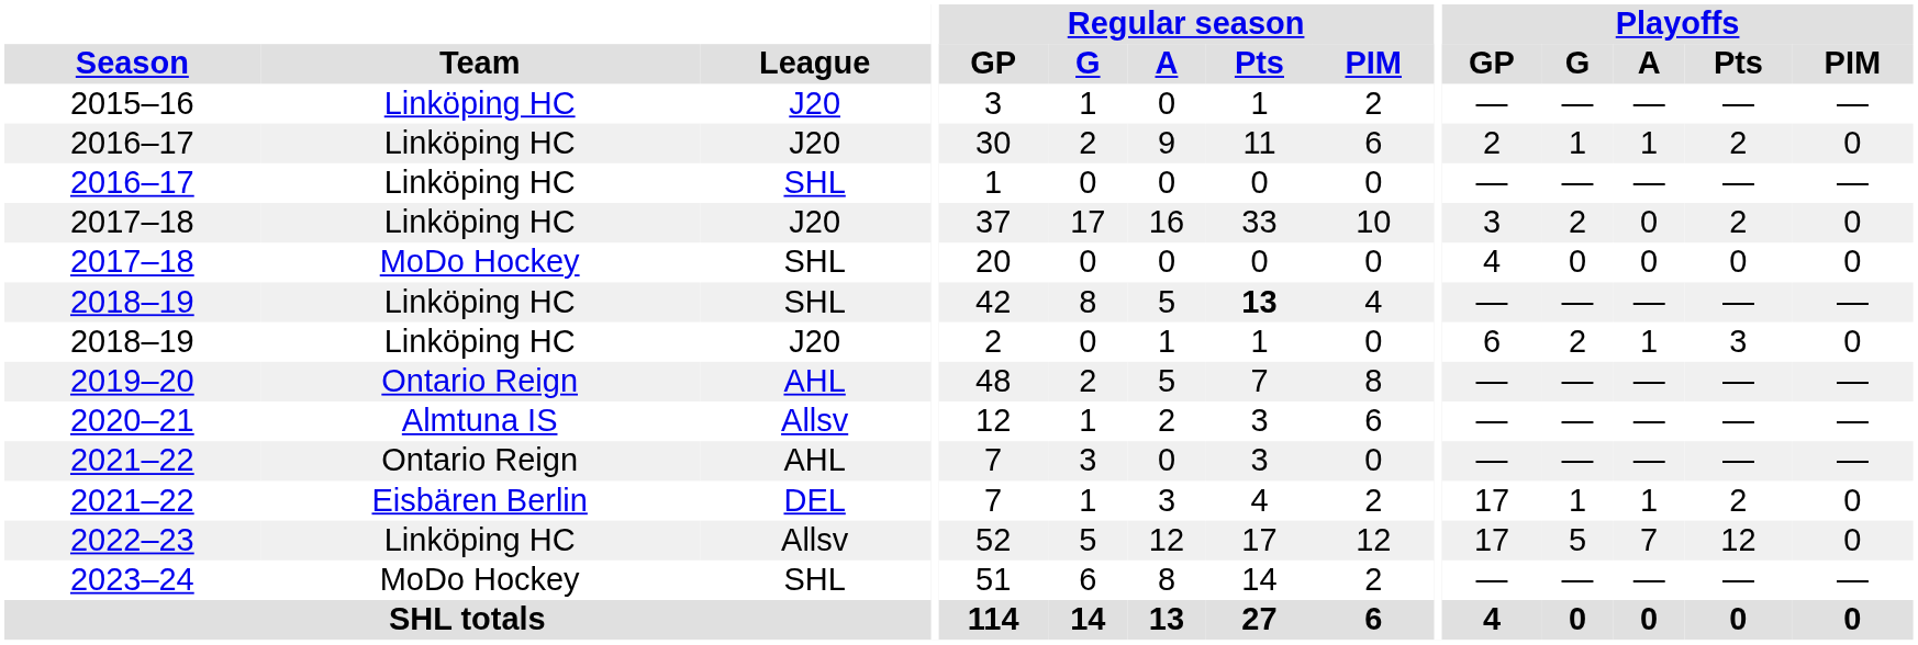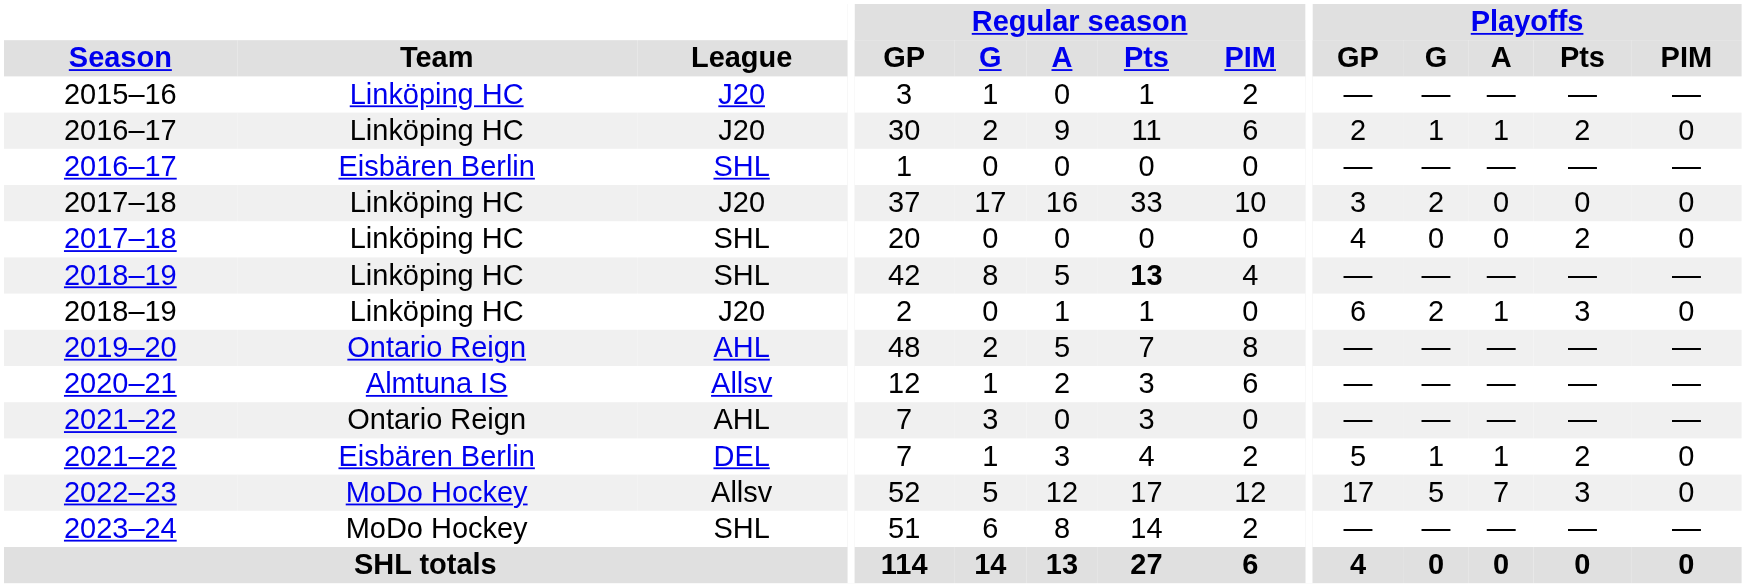 <table border="0" cellpadding="1" cellspacing="0" style="text-align:center; width:60em">
 <tr bgcolor="#e0e0e0">
 <th colspan="3" bgcolor="#ffffff"></th>
 <th rowspan="99" bgcolor="#ffffff"></th>
 <th colspan="5"><a href='#'>Regular season</a></th>
 <th rowspan="99" bgcolor="#ffffff"></th>
 <th colspan="5"><a href='#'>Playoffs</a></th>
 </tr>
 <tr bgcolor="#e0e0e0">
 <th><a href='#'>Season</a></th>
 <th>Team</th>
 <th>League</th>
 <th>GP</th>
 <th><a href='#'>G</a></th>
 <th><a href='#'>A</a></th>
 <th><a href='#'>Pts</a></th>
 <th><a href='#'>PIM</a></th>
 <th>GP</th>
 <th>G</th>
 <th>A</th>
 <th>Pts</th>
 <th>PIM</th>
 </tr>
 <tr>
 <td>2015–16</td>
 <td><a href='#'>Linköping HC</a></td>
 <td><a href='#'>J20</a></td>
 <td>3</td>
 <td>1</td>
 <td>0</td>
 <td>1</td>
 <td>2</td>
 <td>—</td>
 <td>—</td>
 <td>—</td>
 <td>—</td>
 <td>—</td>
 </tr>
 <tr bgcolor="#f0f0f0">
 <td>2016–17</td>
 <td>Linköping HC</td>
 <td>J20</td>
 <td>30</td>
 <td>2</td>
 <td>9</td>
 <td>11</td>
 <td>6</td>
 <td>2</td>
 <td>1</td>
 <td>1</td>
 <td>2</td>
 <td>0</td>
 </tr>
 <tr>
 <td><a href='#'>2016–17</a></td>
-<td>Linköping HC</td>
+<td><a href='#'>Eisbären Berlin</a></td>
 <td><a href='#'>SHL</a></td>
 <td>1</td>
 <td>0</td>
 <td>0</td>
 <td>0</td>
 <td>0</td>
 <td>—</td>
 <td>—</td>
 <td>—</td>
 <td>—</td>
 <td>—</td>
 </tr>
 <tr bgcolor="#f0f0f0">
 <td>2017–18</td>
 <td>Linköping HC</td>
 <td>J20</td>
 <td>37</td>
 <td>17</td>
 <td>16</td>
 <td>33</td>
 <td>10</td>
 <td>3</td>
 <td>2</td>
 <td>0</td>
-<td>2</td>
+<td>0</td>
 <td>0</td>
 </tr>
 <tr>
 <td><a href='#'>2017–18</a></td>
-<td><a href='#'>MoDo Hockey</a></td>
+<td>Linköping HC</td>
 <td>SHL</td>
 <td>20</td>
 <td>0</td>
 <td>0</td>
 <td>0</td>
 <td>0</td>
 <td>4</td>
 <td>0</td>
 <td>0</td>
-<td>0</td>
+<td>2</td>
 <td>0</td>
 </tr>
 <tr bgcolor="#f0f0f0">
 <td><a href='#'>2018–19</a></td>
 <td>Linköping HC</td>
 <td>SHL</td>
 <td>42</td>
 <td>8</td>
 <td>5</td>
 <td><strong>13</strong></td>
 <td>4</td>
 <td>—</td>
 <td>—</td>
 <td>—</td>
 <td>—</td>
 <td>—</td>
 </tr>
 <tr>
 <td>2018–19</td>
 <td>Linköping HC</td>
 <td>J20</td>
 <td>2</td>
 <td>0</td>
 <td>1</td>
 <td>1</td>
 <td>0</td>
 <td>6</td>
 <td>2</td>
 <td>1</td>
 <td>3</td>
 <td>0</td>
 </tr>
 <tr bgcolor="#f0f0f0">
 <td><a href='#'>2019–20</a></td>
 <td><a href='#'>Ontario Reign</a></td>
 <td><a href='#'>AHL</a></td>
 <td>48</td>
 <td>2</td>
 <td>5</td>
 <td>7</td>
 <td>8</td>
 <td>—</td>
 <td>—</td>
 <td>—</td>
 <td>—</td>
 <td>—</td>
 </tr>
 <tr>
 <td><a href='#'>2020–21</a></td>
 <td><a href='#'>Almtuna IS</a></td>
 <td><a href='#'>Allsv</a></td>
 <td>12</td>
 <td>1</td>
 <td>2</td>
 <td>3</td>
 <td>6</td>
 <td>—</td>
 <td>—</td>
 <td>—</td>
 <td>—</td>
 <td>—</td>
 </tr>
 <tr bgcolor="#f0f0f0">
 <td><a href='#'>2021–22</a></td>
 <td>Ontario Reign</td>
 <td>AHL</td>
 <td>7</td>
 <td>3</td>
 <td>0</td>
 <td>3</td>
 <td>0</td>
 <td>—</td>
 <td>—</td>
 <td>—</td>
 <td>—</td>
 <td>—</td>
 </tr>
 <tr>
 <td><a href='#'>2021–22</a></td>
 <td><a href='#'>Eisbären Berlin</a></td>
 <td><a href='#'>DEL</a></td>
 <td>7</td>
 <td>1</td>
 <td>3</td>
 <td>4</td>
 <td>2</td>
-<td>17</td>
+<td>5</td>
 <td>1</td>
 <td>1</td>
 <td>2</td>
 <td>0</td>
 </tr>
 <tr bgcolor="#f0f0f0">
 <td><a href='#'>2022–23</a></td>
-<td>Linköping HC</td>
+<td><a href='#'>MoDo Hockey</a></td>
 <td>Allsv</td>
 <td>52</td>
 <td>5</td>
 <td>12</td>
 <td>17</td>
 <td>12</td>
 <td>17</td>
 <td>5</td>
 <td>7</td>
-<td>12</td>
+<td>3</td>
 <td>0</td>
 </tr>
 <tr>
 <td><a href='#'>2023–24</a></td>
 <td>MoDo Hockey</td>
 <td>SHL</td>
 <td>51</td>
 <td>6</td>
 <td>8</td>
 <td>14</td>
 <td>2</td>
 <td>—</td>
 <td>—</td>
 <td>—</td>
 <td>—</td>
 <td>—</td>
 </tr>
 <tr bgcolor="#e0e0e0">
 <th colspan="3">SHL totals</th>
 <th>114</th>
 <th>14</th>
 <th>13</th>
 <th>27</th>
 <th>6</th>
 <th>4</th>
 <th>0</th>
 <th>0</th>
 <th>0</th>
 <th>0</th>
 </tr>
 </table>
